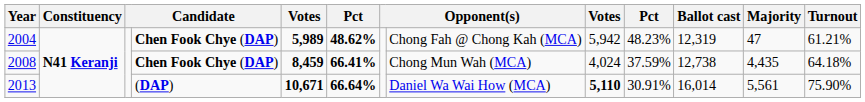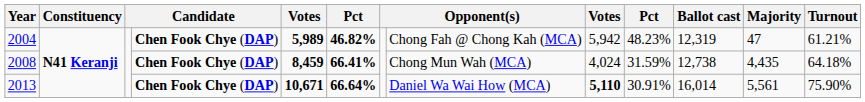 <table class="wikitable" style="margin:0.5em ; font-size:95%">
 <tr>
 <th>Year</th>
 <th>Constituency</th>
 <th colspan="2">Candidate</th>
 <th>Votes</th>
 <th>Pct</th>
 <th colspan="2">Opponent(s)</th>
 <th>Votes</th>
 <th>Pct</th>
 <th>Ballot cast</th>
 <th>Majority</th>
 <th>Turnout</th>
 </tr>
 <tr>
 <td><a href='#'>2004</a></td>
 <td rowspan="3"><strong>N41 <a href='#'>Keranji</a></strong></td>
 <td rowspan=3 ></td>
 <td><strong>Chen Fook Chye</strong> (<a href='#'><strong>DAP</strong></a>)</td>
 <td align=right><strong>5,989</strong></td>
-<td><strong>48.62%</strong></td>
+<td><strong>46.82%</strong></td>
 <td rowspan=3 ></td>
 <td>Chong Fah @ Chong Kah (<a href='#'>MCA</a>)</td>
 <td align=right>5,942</td>
 <td>48.23%</td>
 <td>12,319</td>
 <td>47</td>
 <td>61.21%</td>
 </tr>
 <tr>
 <td><a href='#'>2008</a></td>
 <td><strong>Chen Fook Chye</strong> (<a href='#'><strong>DAP</strong></a>)</td>
 <td align=right><strong>8,459</strong></td>
 <td><strong>66.41%</strong></td>
 <td>Chong Mun Wah (<a href='#'>MCA</a>)</td>
 <td align=right>4,024</td>
-<td>37.59%</td>
+<td>31.59%</td>
 <td>12,738</td>
 <td>4,435</td>
 <td>64.18%</td>
 </tr>
 <tr>
 <td><a href='#'>2013</a></td>
-<td> (<a href='#'><strong>DAP</strong></a>)</td>
+<td><strong>Chen Fook Chye</strong> (<a href='#'><strong>DAP</strong></a>)</td>
 <td align=right><strong>10,671</strong></td>
 <td><strong>66.64%</strong></td>
 <td><a href='#'>Daniel Wa Wai How</a> (<a href='#'>MCA</a>)</td>
 <td align=right><strong>5,110</strong></td>
 <td>30.91%</td>
 <td>16,014</td>
 <td>5,561</td>
 <td>75.90%</td>
 </tr>
 </table>
